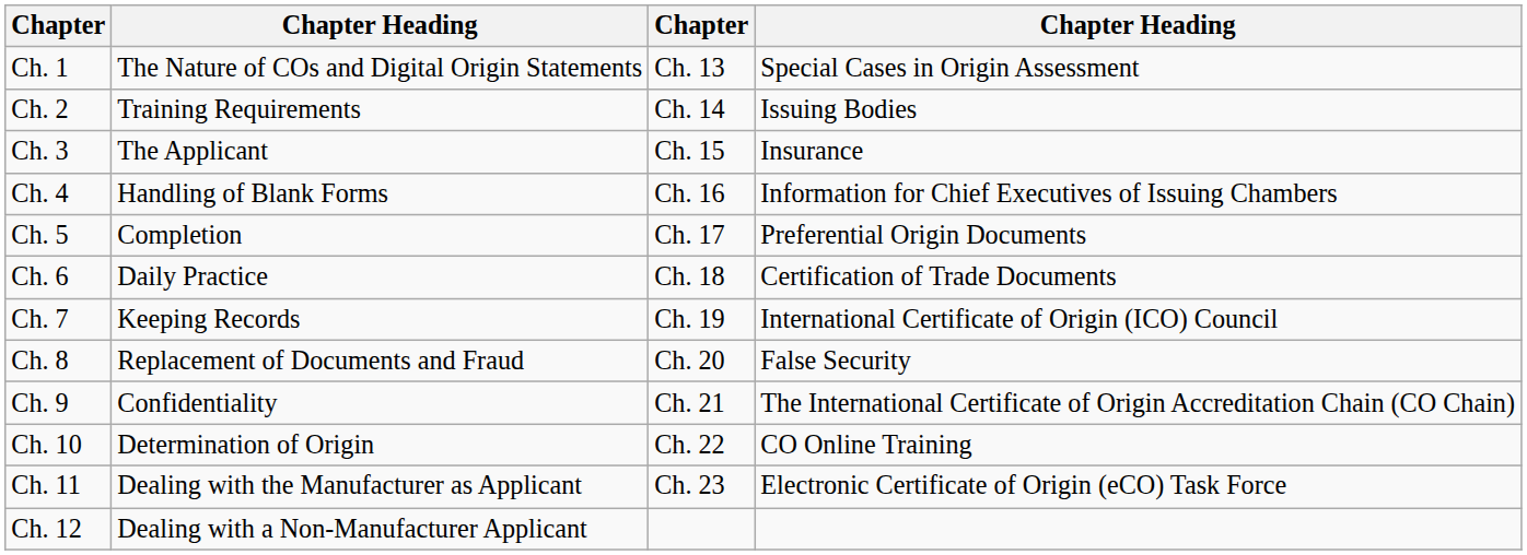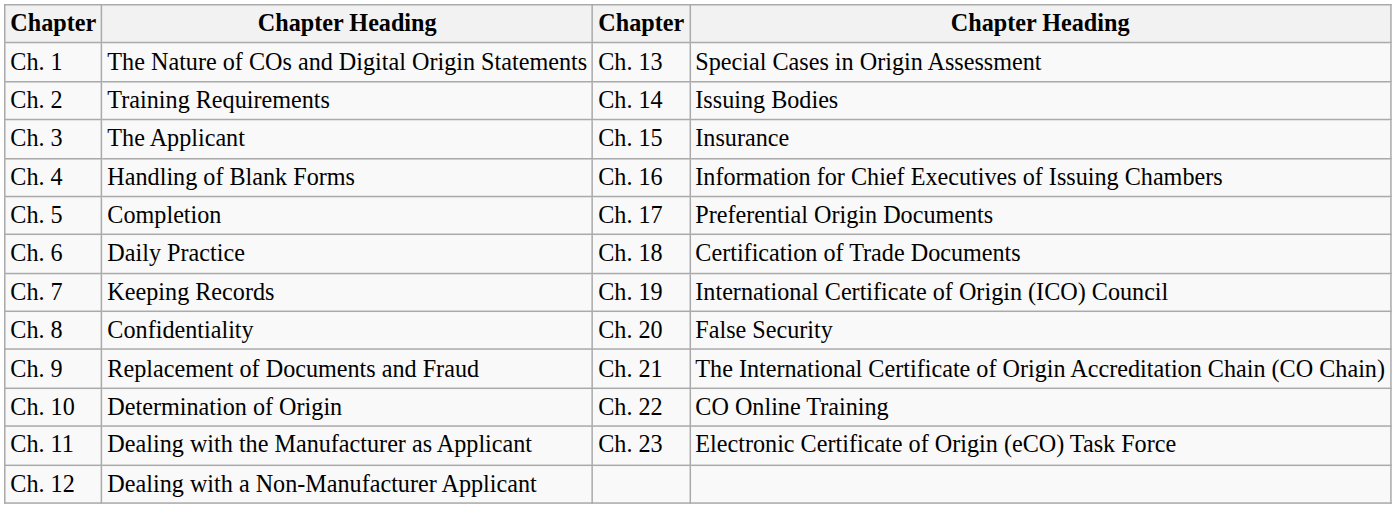 <table class="wikitable">
 <tr>
 <th>Chapter</th>
 <th>Chapter Heading</th>
 <th>Chapter</th>
 <th>Chapter Heading</th>
 </tr>
 <tr>
 <td>Ch. 1</td>
 <td>The Nature of COs and Digital Origin Statements</td>
 <td>Ch. 13</td>
 <td>Special Cases in Origin Assessment</td>
 </tr>
 <tr>
 <td>Ch. 2</td>
 <td>Training Requirements</td>
 <td>Ch. 14</td>
 <td>Issuing Bodies</td>
 </tr>
 <tr>
 <td>Ch. 3</td>
 <td>The Applicant</td>
 <td>Ch. 15</td>
 <td>Insurance</td>
 </tr>
 <tr>
 <td>Ch. 4</td>
 <td>Handling of Blank Forms</td>
 <td>Ch. 16</td>
 <td>Information for Chief Executives of Issuing Chambers</td>
 </tr>
 <tr>
 <td>Ch. 5</td>
 <td>Completion</td>
 <td>Ch. 17</td>
 <td>Preferential Origin Documents</td>
 </tr>
 <tr>
 <td>Ch. 6</td>
 <td>Daily Practice</td>
 <td>Ch. 18</td>
 <td>Certification of Trade Documents</td>
 </tr>
 <tr>
 <td>Ch. 7</td>
 <td>Keeping Records</td>
 <td>Ch. 19</td>
 <td>International Certificate of Origin (ICO) Council</td>
 </tr>
 <tr>
 <td>Ch. 8</td>
-<td>Replacement of Documents and Fraud</td>
+<td>Confidentiality</td>
 <td>Ch. 20</td>
 <td>False Security</td>
 </tr>
 <tr>
 <td>Ch. 9</td>
-<td>Confidentiality</td>
+<td>Replacement of Documents and Fraud</td>
 <td>Ch. 21</td>
 <td>The International Certificate of Origin Accreditation Chain (CO Chain)</td>
 </tr>
 <tr>
 <td>Ch. 10</td>
 <td>Determination of Origin</td>
 <td>Ch. 22</td>
 <td>CO Online Training</td>
 </tr>
 <tr>
 <td>Ch. 11</td>
 <td>Dealing with the Manufacturer as Applicant</td>
 <td>Ch. 23</td>
 <td>Electronic Certificate of Origin (eCO) Task Force</td>
 </tr>
 <tr>
 <td>Ch. 12</td>
 <td>Dealing with a Non-Manufacturer Applicant</td>
 <td></td>
 <td></td>
 </tr>
 </table>
